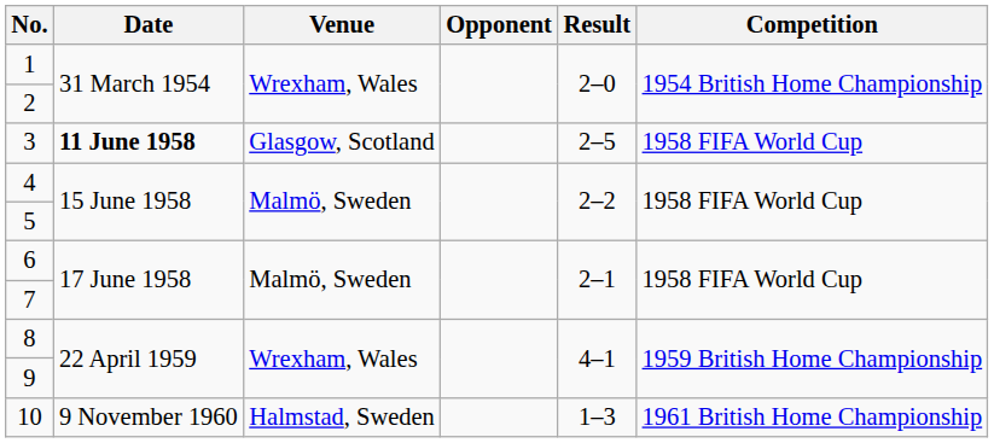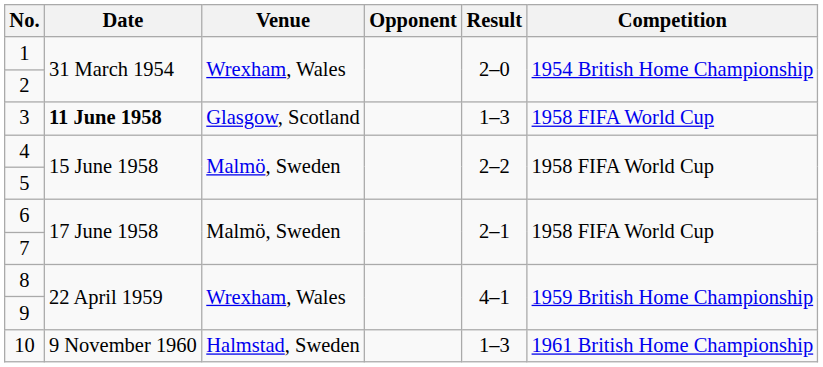 <table class="wikitable sortable">
 <tr>
 <th scope="col">No.</th>
 <th scope="col">Date</th>
 <th scope="col">Venue</th>
 <th scope="col">Opponent</th>
 <th scope="col">Result</th>
 <th scope="col">Competition</th>
 </tr>
 <tr>
 <td style="text-align:center">1</td>
 <td rowspan="2">31 March 1954</td>
 <td rowspan="2"><a href='#'>Wrexham</a>, Wales</td>
 <td rowspan="2"></td>
 <td rowspan="2" style="text-align:center">2–0</td>
 <td rowspan="2"><a href='#'>1954 British Home Championship</a></td>
 </tr>
 <tr>
 <td style="text-align:center">2</td>
 </tr>
 <tr>
 <td style="text-align:center">3</td>
 <td><strong>11 June 1958</strong></td>
 <td><a href='#'>Glasgow</a>, Scotland</td>
 <td></td>
-<td style="text-align:center">2–5</td>
+<td style="text-align:center">1–3</td>
 <td><a href='#'>1958 FIFA World Cup</a></td>
 </tr>
 <tr>
 <td style="text-align:center">4</td>
 <td rowspan="2">15 June 1958</td>
 <td rowspan="2"><a href='#'>Malmö</a>, Sweden</td>
 <td rowspan="2"></td>
 <td rowspan="2" style="text-align:center">2–2</td>
 <td rowspan="2">1958 FIFA World Cup</td>
 </tr>
 <tr>
 <td style="text-align:center">5</td>
 </tr>
 <tr>
 <td style="text-align:center">6</td>
 <td rowspan="2">17 June 1958</td>
 <td rowspan="2">Malmö, Sweden</td>
 <td rowspan="2"></td>
 <td rowspan="2" style="text-align:center">2–1</td>
 <td rowspan="2">1958 FIFA World Cup</td>
 </tr>
 <tr>
 <td style="text-align:center">7</td>
 </tr>
 <tr>
 <td style="text-align:center">8</td>
 <td rowspan="2">22 April 1959</td>
 <td rowspan="2"><a href='#'>Wrexham</a>, Wales</td>
 <td rowspan="2"></td>
 <td rowspan="2" style="text-align:center">4–1</td>
 <td rowspan="2"><a href='#'>1959 British Home Championship</a></td>
 </tr>
 <tr>
 <td style="text-align:center">9</td>
 </tr>
 <tr>
 <td style="text-align:center">10</td>
 <td>9 November 1960</td>
 <td><a href='#'>Halmstad</a>, Sweden</td>
 <td></td>
 <td style="text-align:center">1–3</td>
 <td><a href='#'>1961 British Home Championship</a></td>
 </tr>
 </table>
